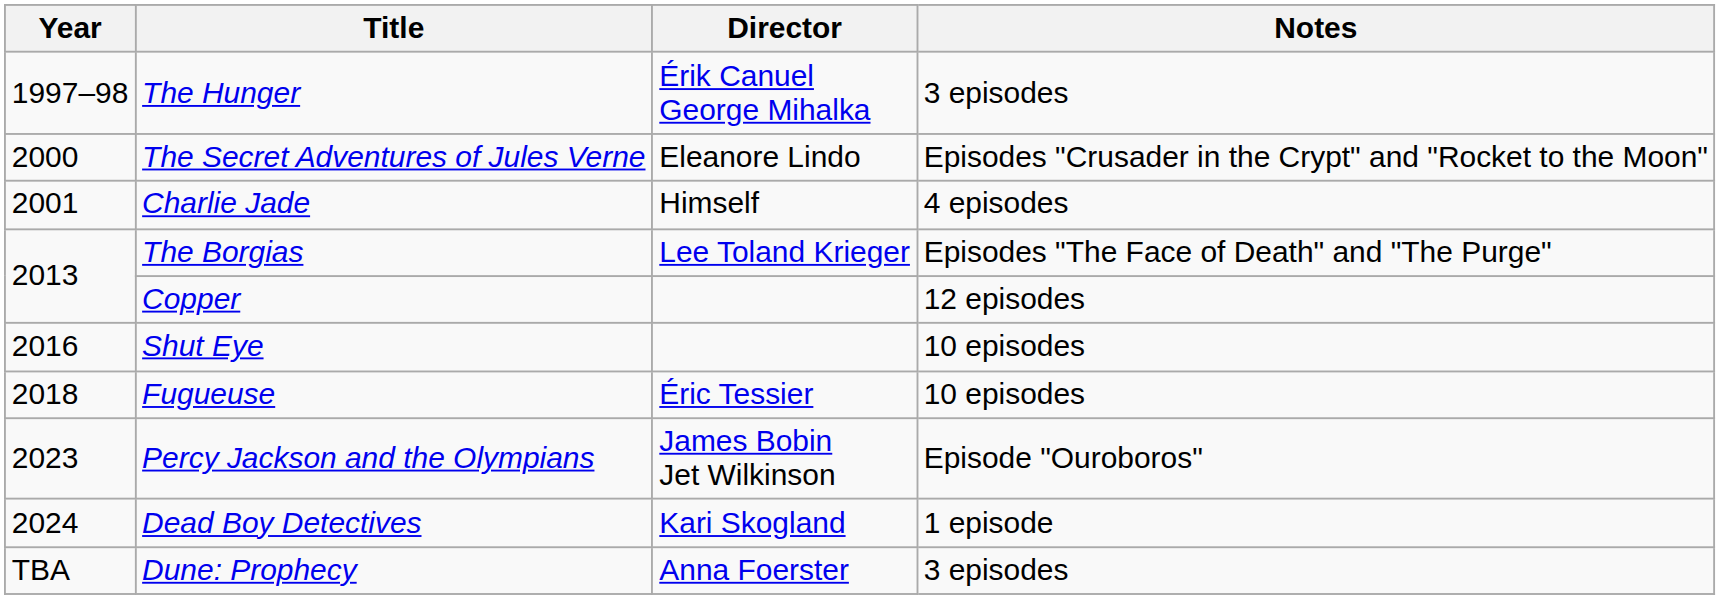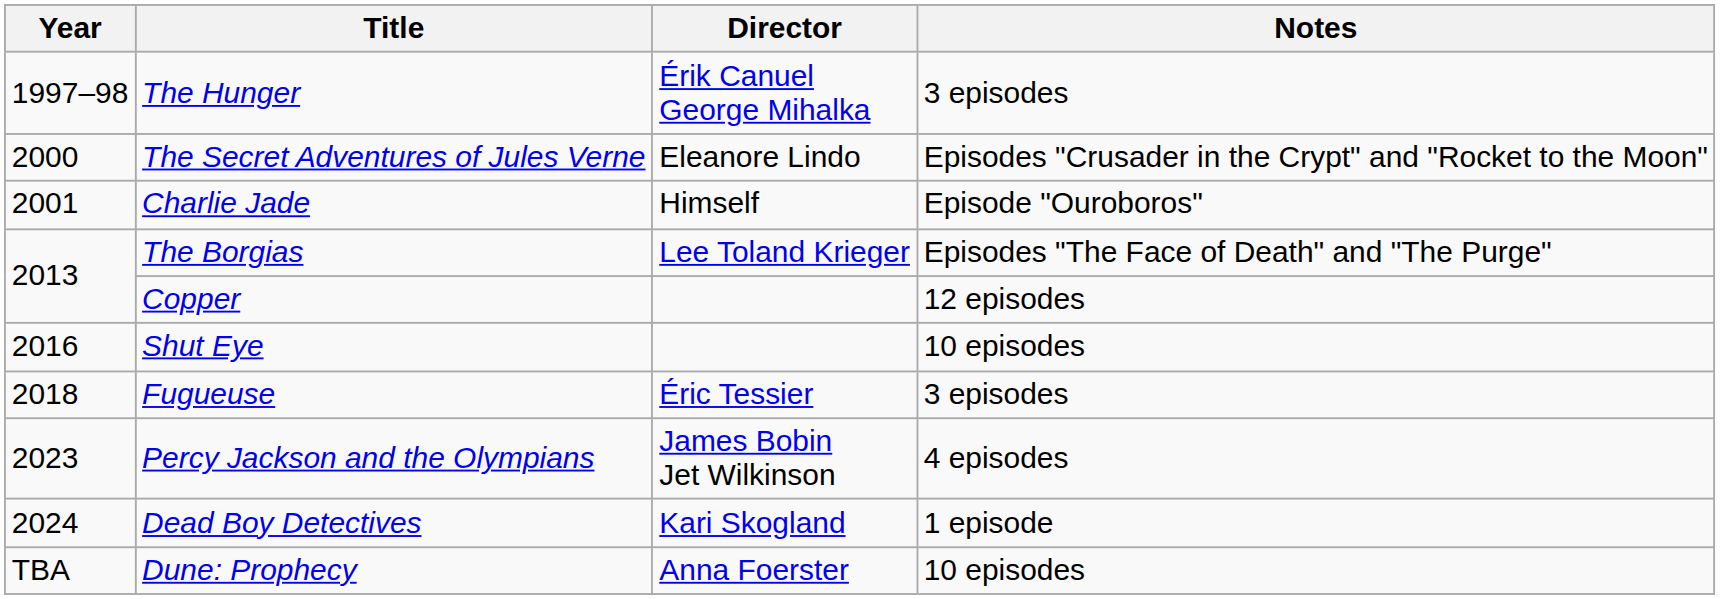 <table class="wikitable">
 <tr>
 <th>Year</th>
 <th>Title</th>
 <th>Director</th>
 <th>Notes</th>
 </tr>
 <tr>
 <td>1997–98</td>
 <td><em><a href='#'>The Hunger</a></em></td>
 <td><a href='#'>Érik Canuel</a><br><a href='#'>George Mihalka</a></td>
 <td>3 episodes</td>
 </tr>
 <tr>
 <td>2000</td>
 <td><em><a href='#'>The Secret Adventures of Jules Verne</a></em></td>
 <td>Eleanore Lindo</td>
 <td>Episodes "Crusader in the Crypt" and "Rocket to the Moon"</td>
 </tr>
 <tr>
 <td>2001</td>
 <td><em><a href='#'>Charlie Jade</a></em></td>
 <td>Himself</td>
-<td>4 episodes</td>
+<td>Episode "Ouroboros"</td>
 </tr>
 <tr>
 <td rowspan=2>2013</td>
 <td><em><a href='#'>The Borgias</a></em></td>
 <td><a href='#'>Lee Toland Krieger</a></td>
 <td>Episodes "The Face of Death" and "The Purge"</td>
 </tr>
 <tr>
 <td><em><a href='#'>Copper</a></em></td>
 <td></td>
 <td>12 episodes</td>
 </tr>
 <tr>
 <td>2016</td>
 <td><em><a href='#'>Shut Eye</a></em></td>
 <td></td>
 <td>10 episodes</td>
 </tr>
 <tr>
 <td>2018</td>
 <td><em><a href='#'>Fugueuse</a></em></td>
 <td><a href='#'>Éric Tessier</a></td>
-<td>10 episodes</td>
+<td>3 episodes</td>
 </tr>
 <tr>
 <td>2023</td>
 <td><em><a href='#'>Percy Jackson and the Olympians</a></em></td>
 <td><a href='#'>James Bobin</a><br>Jet Wilkinson</td>
-<td>Episode "Ouroboros"</td>
+<td>4 episodes</td>
 </tr>
 <tr>
 <td>2024</td>
 <td><em><a href='#'>Dead Boy Detectives</a></em></td>
 <td><a href='#'>Kari Skogland</a></td>
 <td>1 episode</td>
 </tr>
 <tr>
 <td>TBA</td>
 <td><em><a href='#'>Dune: Prophecy</a></em></td>
 <td><a href='#'>Anna Foerster</a></td>
-<td>3 episodes</td>
+<td>10 episodes</td>
 </tr>
 </table>
